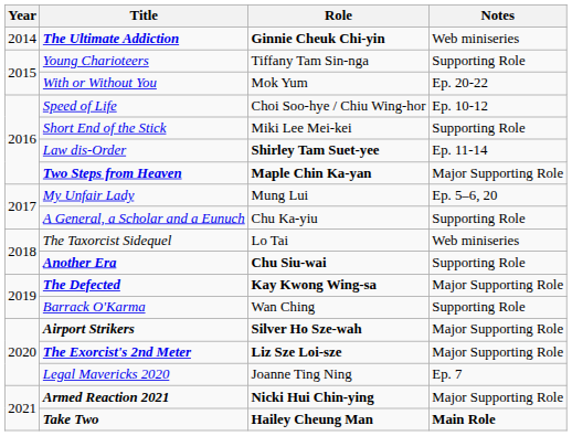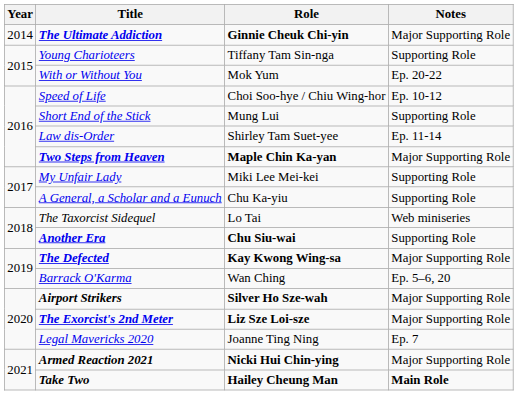 <table class="wikitable">
 <tr>
 <th>Year</th>
 <th>Title</th>
 <th>Role</th>
 <th>Notes</th>
 </tr>
 <tr>
 <td>2014</td>
 <td><strong><em><a href='#'>The Ultimate Addiction</a></em></strong></td>
 <td><strong> Ginnie Cheuk Chi-yin </strong></td>
-<td>Web miniseries</td>
+<td>Major Supporting Role</td>
 </tr>
 <tr>
 <td rowspan="2">2015</td>
 <td><em><a href='#'>Young Charioteers</a></em></td>
 <td>Tiffany Tam Sin-nga</td>
 <td>Supporting Role</td>
 </tr>
 <tr>
 <td><a href='#'><em>With or Without You</em></a></td>
 <td>Mok Yum</td>
 <td>Ep. 20-22</td>
 </tr>
 <tr>
 <td rowspan="4">2016</td>
 <td><a href='#'><em>Speed of Life</em></a></td>
 <td>Choi Soo-hye / Chiu Wing-hor</td>
 <td>Ep. 10-12</td>
 </tr>
 <tr>
 <td><a href='#'><em>Short End of the Stick</em></a></td>
-<td>Miki Lee Mei-kei</td>
+<td>Mung Lui</td>
 <td>Supporting Role</td>
 </tr>
 <tr>
 <td><em><a href='#'>Law dis-Order</a></em></td>
-<td><strong>Shirley Tam Suet-yee</strong></td>
+<td>Shirley Tam Suet-yee</td>
 <td>Ep. 11-14</td>
 </tr>
 <tr>
 <td><strong><em><a href='#'><em>Two Steps from Heaven</em></a> </em></strong></td>
 <td><strong> Maple Chin Ka-yan </strong></td>
 <td>Major Supporting Role</td>
 </tr>
 <tr>
 <td rowspan="2">2017</td>
 <td><em><a href='#'>My Unfair Lady</a></em></td>
-<td>Mung Lui</td>
-<td>Ep. 5–6, 20</td>
+<td>Miki Lee Mei-kei</td>
+<td>Supporting Role</td>
 </tr>
 <tr>
 <td><em><a href='#'>A General, a Scholar and a Eunuch</a></em></td>
 <td>Chu Ka-yiu</td>
 <td>Supporting Role</td>
 </tr>
 <tr>
 <td rowspan="2">2018</td>
 <td><em>The Taxorcist Sidequel</em></td>
 <td>Lo Tai</td>
 <td>Web miniseries</td>
 </tr>
 <tr>
 <td><strong><em><a href='#'>Another Era</a></em></strong></td>
 <td><strong> Chu Siu-wai </strong></td>
 <td>Supporting Role</td>
 </tr>
 <tr>
 <td rowspan="2">2019</td>
 <td><strong><em><a href='#'>The Defected</a></em></strong></td>
 <td><strong> Kay Kwong Wing-sa </strong></td>
 <td>Major Supporting Role</td>
 </tr>
 <tr>
 <td><em><a href='#'>Barrack O'Karma</a></em></td>
 <td>Wan Ching</td>
-<td>Supporting Role</td>
+<td>Ep. 5–6, 20</td>
 </tr>
 <tr>
 <td rowspan="3">2020</td>
 <td><strong><em>Airport Strikers</em></strong></td>
 <td><strong> Silver Ho Sze-wah </strong></td>
 <td>Major Supporting Role</td>
 </tr>
 <tr>
 <td><strong><em><a href='#'>The Exorcist's 2nd Meter</a></em></strong></td>
 <td><strong> Liz Sze Loi-sze </strong></td>
 <td>Major Supporting Role</td>
 </tr>
 <tr>
 <td><em><a href='#'>Legal Mavericks 2020</a></em></td>
 <td>Joanne Ting Ning</td>
 <td>Ep. 7</td>
 </tr>
 <tr>
 <td rowspan="2">2021</td>
 <td><strong><em>Armed Reaction 2021</em></strong></td>
 <td><strong> Nicki Hui Chin-ying </strong></td>
 <td>Major Supporting Role</td>
 </tr>
 <tr>
 <td><strong><em>Take Two</em></strong></td>
 <td><strong> Hailey Cheung Man </strong></td>
 <td><strong>Main Role</strong></td>
 </tr>
 </table>
